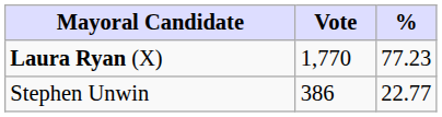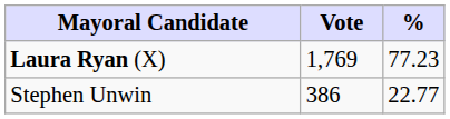 <table class="wikitable">
 <tr>
 <th style="background:#ddf; width:200px;">Mayoral Candidate</th>
 <th style="background:#ddf; width:50px;">Vote</th>
 <th style="background:#ddf; width:30px;">%</th>
 </tr>
 <tr>
 <td><strong>Laura Ryan</strong> (X)</td>
-<td>1,770</td>
+<td>1,769</td>
 <td>77.23</td>
 </tr>
 <tr>
 <td>Stephen Unwin</td>
 <td>386</td>
 <td>22.77</td>
 </tr>
 </table>
